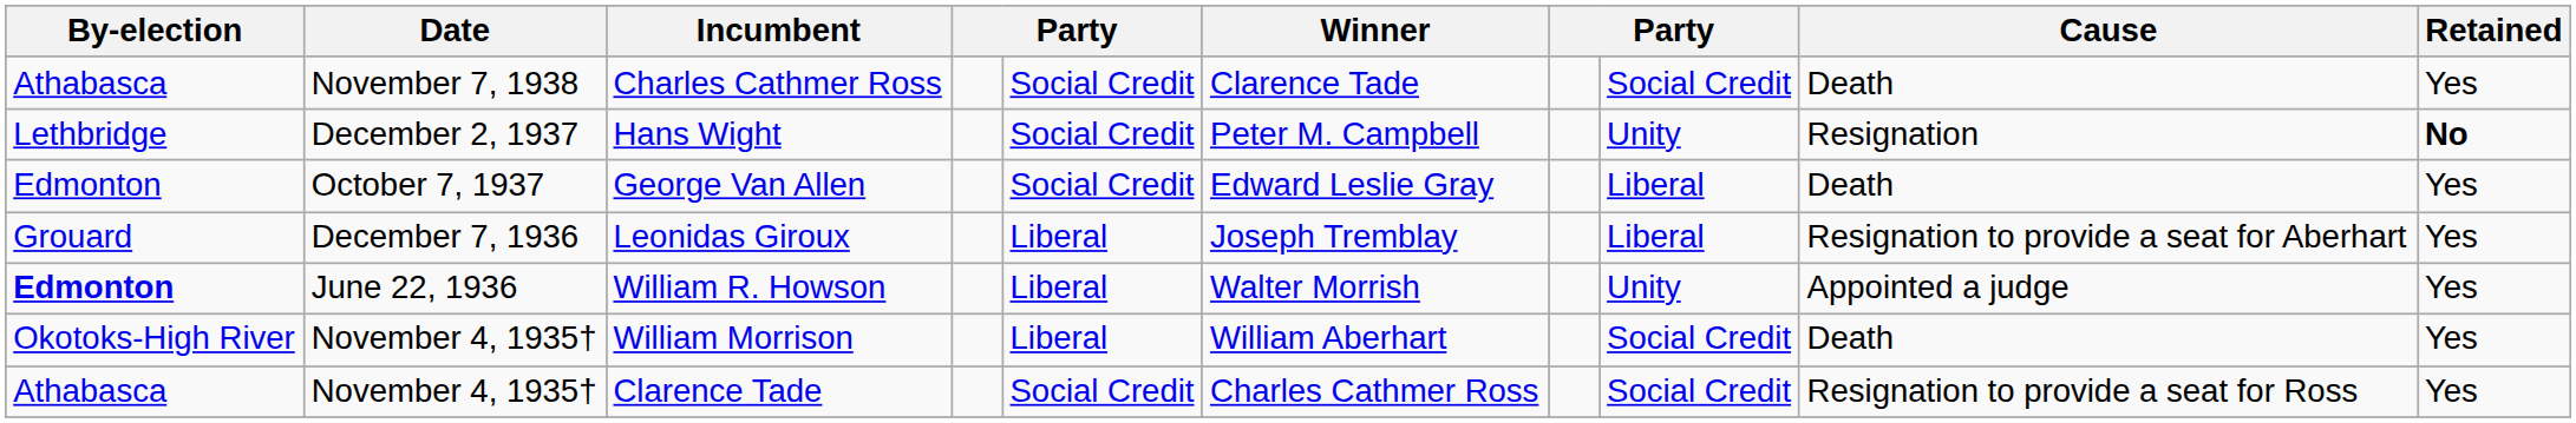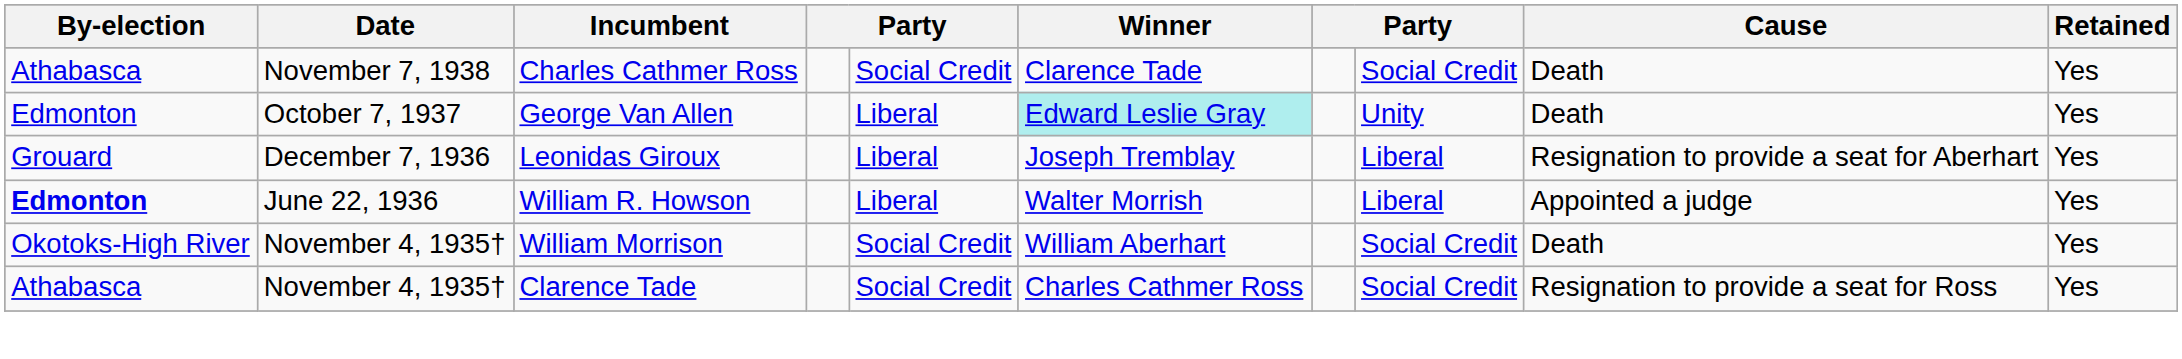 <table class=wikitable style="width:100%">
 <tr>
 <th>By-election</th>
 <th>Date</th>
 <th>Incumbent</th>
 <th colspan=2>Party</th>
 <th>Winner</th>
 <th colspan=2>Party</th>
 <th>Cause</th>
 <th>Retained</th>
 </tr>
 <tr>
 <td><a href='#'>Athabasca</a></td>
 <td>November 7, 1938</td>
 <td><a href='#'>Charles Cathmer Ross</a></td>
 <td>    </td>
 <td><a href='#'>Social Credit</a></td>
 <td><a href='#'>Clarence Tade</a></td>
 <td>    </td>
 <td><a href='#'>Social Credit</a></td>
 <td>Death</td>
 <td>Yes</td>
 </tr>
 <tr>
-<td><a href='#'>Lethbridge</a></td>
-<td>December 2, 1937</td>
-<td><a href='#'>Hans Wight</a></td>
-<td>    </td>
-<td><a href='#'>Social Credit</a></td>
-<td><a href='#'>Peter M. Campbell</a></td>
-<td>    </td>
-<td><a href='#'>Unity</a></td>
-<td>Resignation</td>
-<td><strong>No</strong></td>
-</tr>
-<tr>
 <td><a href='#'>Edmonton</a></td>
 <td>October 7, 1937</td>
 <td><a href='#'>George Van Allen</a></td>
 <td>    </td>
-<td><a href='#'>Social Credit</a></td>
-<td><a href='#'>Edward Leslie Gray</a></td>
+<td><a href='#'>Liberal</a></td>
+<td style="background: paleturquoise;"><a href='#'>Edward Leslie Gray</a></td>
 <td>    </td>
-<td><a href='#'>Liberal</a></td>
+<td><a href='#'>Unity</a></td>
 <td>Death</td>
 <td>Yes</td>
 </tr>
 <tr>
 <td><a href='#'>Grouard</a></td>
 <td>December 7, 1936</td>
 <td><a href='#'>Leonidas Giroux</a></td>
 <td>    </td>
 <td><a href='#'>Liberal</a></td>
 <td><a href='#'>Joseph Tremblay</a></td>
 <td>    </td>
 <td><a href='#'>Liberal</a></td>
 <td>Resignation to provide a seat for Aberhart</td>
 <td>Yes</td>
 </tr>
 <tr>
 <td><strong><a href='#'>Edmonton</a></strong></td>
 <td>June 22, 1936</td>
 <td><a href='#'>William R. Howson</a></td>
 <td>    </td>
 <td><a href='#'>Liberal</a></td>
 <td><a href='#'>Walter Morrish</a></td>
 <td>    </td>
-<td><a href='#'>Unity</a></td>
+<td><a href='#'>Liberal</a></td>
 <td>Appointed a judge</td>
 <td>Yes</td>
 </tr>
 <tr>
 <td><a href='#'>Okotoks-High River</a></td>
 <td>November 4, 1935†</td>
 <td><a href='#'>William Morrison</a></td>
 <td>    </td>
-<td><a href='#'>Liberal</a></td>
+<td><a href='#'>Social Credit</a></td>
 <td><a href='#'>William Aberhart</a></td>
 <td>    </td>
 <td><a href='#'>Social Credit</a></td>
 <td>Death</td>
 <td>Yes</td>
 </tr>
 <tr>
 <td><a href='#'>Athabasca</a></td>
 <td>November 4, 1935†</td>
 <td><a href='#'>Clarence Tade</a></td>
 <td>    </td>
 <td><a href='#'>Social Credit</a></td>
 <td><a href='#'>Charles Cathmer Ross</a></td>
 <td>    </td>
 <td><a href='#'>Social Credit</a></td>
 <td>Resignation to provide a seat for Ross</td>
 <td>Yes</td>
 </tr>
 </table>
